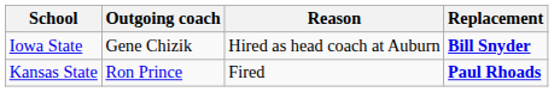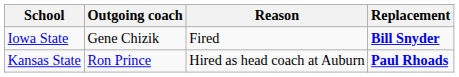 <table class="wikitable">
 <tr>
 <th>School</th>
 <th>Outgoing coach</th>
 <th>Reason</th>
 <th>Replacement</th>
 </tr>
 <tr>
 <td><a href='#'>Iowa State</a></td>
 <td>Gene Chizik</td>
-<td>Hired as head coach at Auburn</td>
+<td>Fired</td>
 <td><strong><a href='#'>Bill Snyder</a></strong></td>
 </tr>
 <tr>
 <td><a href='#'>Kansas State</a></td>
 <td><a href='#'>Ron Prince</a></td>
-<td>Fired</td>
+<td>Hired as head coach at Auburn</td>
 <td><strong><a href='#'>Paul Rhoads</a></strong></td>
 </tr>
 </table>
